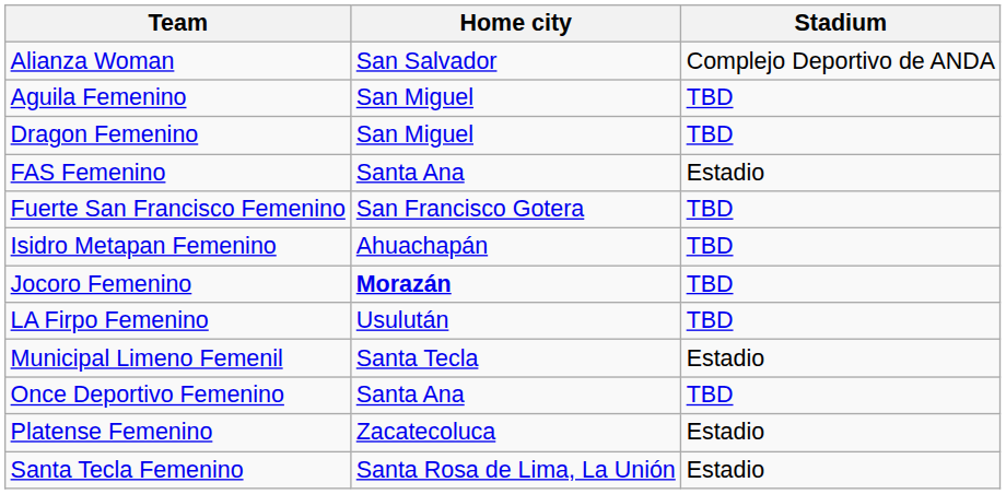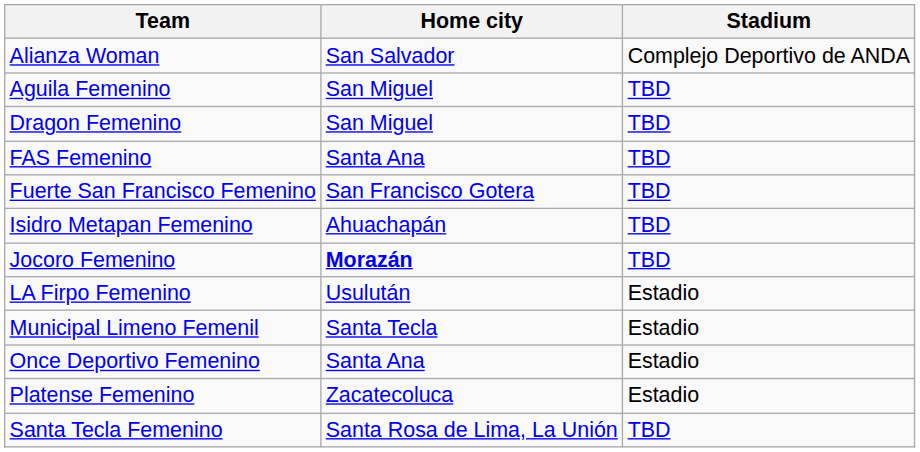 <table class="wikitable sortable">
 <tr>
 <th>Team</th>
 <th>Home city</th>
 <th>Stadium</th>
 </tr>
 <tr>
 <td><a href='#'>Alianza Woman</a></td>
 <td><a href='#'>San Salvador</a></td>
 <td>Complejo Deportivo de ANDA</td>
 </tr>
 <tr>
 <td><a href='#'>Aguila Femenino</a></td>
 <td><a href='#'>San Miguel</a></td>
 <td><a href='#'>TBD</a></td>
 </tr>
 <tr>
 <td><a href='#'>Dragon Femenino</a></td>
 <td><a href='#'>San Miguel</a></td>
 <td><a href='#'>TBD</a></td>
 </tr>
 <tr>
 <td><a href='#'>FAS Femenino</a></td>
 <td><a href='#'>Santa Ana</a></td>
-<td>Estadio</td>
+<td><a href='#'>TBD</a></td>
 </tr>
 <tr>
 <td><a href='#'>Fuerte San Francisco Femenino</a></td>
 <td><a href='#'>San Francisco Gotera</a></td>
 <td><a href='#'>TBD</a></td>
 </tr>
 <tr>
 <td><a href='#'>Isidro Metapan Femenino</a></td>
 <td><a href='#'>Ahuachapán</a></td>
 <td><a href='#'>TBD</a></td>
 </tr>
 <tr>
 <td><a href='#'>Jocoro Femenino</a></td>
 <td><strong><a href='#'>Morazán</a></strong></td>
 <td><a href='#'>TBD</a></td>
 </tr>
 <tr>
 <td><a href='#'>LA Firpo Femenino</a></td>
 <td><a href='#'>Usulután</a></td>
-<td><a href='#'>TBD</a></td>
+<td>Estadio</td>
 </tr>
 <tr>
 <td><a href='#'>Municipal Limeno Femenil</a></td>
 <td><a href='#'>Santa Tecla</a></td>
 <td>Estadio</td>
 </tr>
 <tr>
 <td><a href='#'>Once Deportivo Femenino</a></td>
 <td><a href='#'>Santa Ana</a></td>
-<td><a href='#'>TBD</a></td>
+<td>Estadio</td>
 </tr>
 <tr>
 <td><a href='#'>Platense Femenino</a></td>
 <td><a href='#'>Zacatecoluca</a></td>
 <td>Estadio</td>
 </tr>
 <tr>
 <td><a href='#'>Santa Tecla Femenino</a></td>
 <td><a href='#'>Santa Rosa de Lima, La Unión</a></td>
-<td>Estadio</td>
+<td><a href='#'>TBD</a></td>
 </tr>
 </table>
